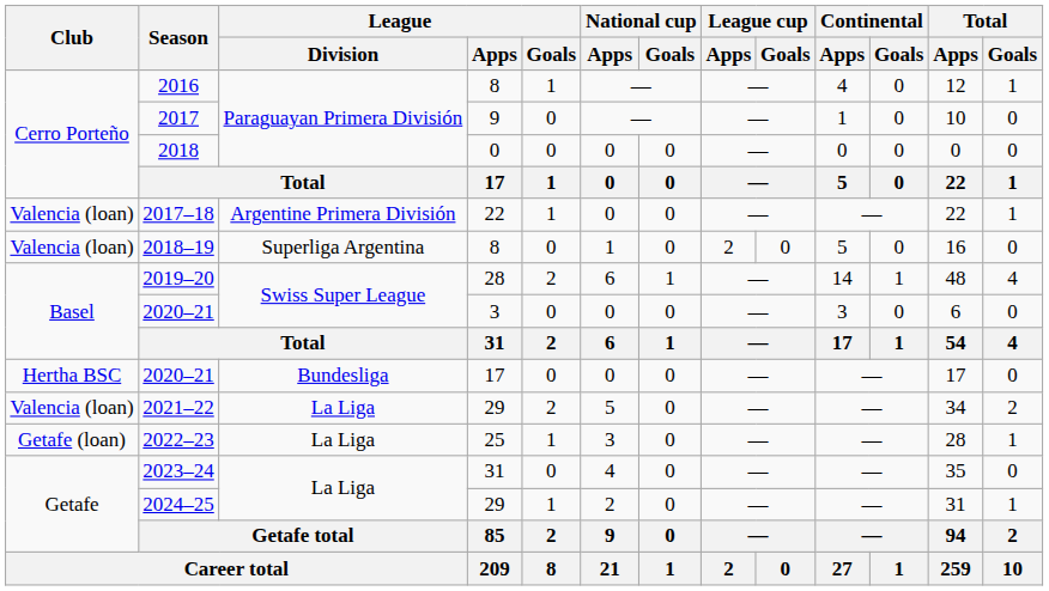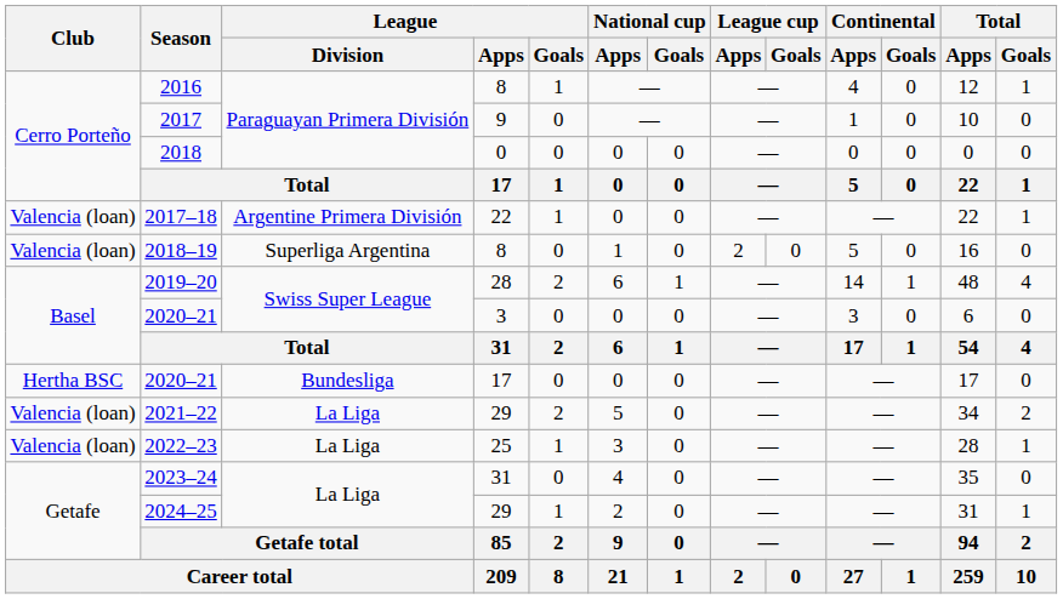 <table class="wikitable" style="text-align:center">
 <tr>
 <th rowspan="2">Club</th>
 <th rowspan="2">Season</th>
 <th colspan="3">League</th>
 <th colspan="2">National cup</th>
 <th colspan="2">League cup</th>
 <th colspan="2">Continental</th>
 <th colspan="2">Total</th>
 </tr>
 <tr>
 <th>Division</th>
 <th>Apps</th>
 <th>Goals</th>
 <th>Apps</th>
 <th>Goals</th>
 <th>Apps</th>
 <th>Goals</th>
 <th>Apps</th>
 <th>Goals</th>
 <th>Apps</th>
 <th>Goals</th>
 </tr>
 <tr>
 <td rowspan="4"><a href='#'>Cerro Porteño</a></td>
 <td><a href='#'>2016</a></td>
 <td rowspan="3"><a href='#'>Paraguayan Primera División</a></td>
 <td>8</td>
 <td>1</td>
 <td colspan="2">—</td>
 <td colspan="2">—</td>
 <td>4</td>
 <td>0</td>
 <td>12</td>
 <td>1</td>
 </tr>
 <tr>
 <td><a href='#'>2017</a></td>
 <td>9</td>
 <td>0</td>
 <td colspan="2">—</td>
 <td colspan="2">—</td>
 <td>1</td>
 <td>0</td>
 <td>10</td>
 <td>0</td>
 </tr>
 <tr>
 <td><a href='#'>2018</a></td>
 <td>0</td>
 <td>0</td>
 <td>0</td>
 <td>0</td>
 <td colspan="2">—</td>
 <td>0</td>
 <td>0</td>
 <td>0</td>
 <td>0</td>
 </tr>
 <tr>
 <th colspan="2">Total</th>
 <th>17</th>
 <th>1</th>
 <th>0</th>
 <th>0</th>
 <th colspan="2">—</th>
 <th>5</th>
 <th>0</th>
 <th>22</th>
 <th>1</th>
 </tr>
 <tr>
 <td><a href='#'>Valencia</a> (loan)</td>
 <td><a href='#'>2017–18</a></td>
 <td><a href='#'>Argentine Primera División</a></td>
 <td>22</td>
 <td>1</td>
 <td>0</td>
 <td>0</td>
 <td colspan="2">—</td>
 <td colspan="2">—</td>
 <td>22</td>
 <td>1</td>
 </tr>
 <tr>
 <td><a href='#'>Valencia</a> (loan)</td>
 <td><a href='#'>2018–19</a></td>
 <td>Superliga Argentina</td>
 <td>8</td>
 <td>0</td>
 <td>1</td>
 <td>0</td>
 <td>2</td>
 <td>0</td>
 <td>5</td>
 <td>0</td>
 <td>16</td>
 <td>0</td>
 </tr>
 <tr>
 <td rowspan="3"><a href='#'>Basel</a></td>
 <td><a href='#'>2019–20</a></td>
 <td rowspan="2"><a href='#'>Swiss Super League</a></td>
 <td>28</td>
 <td>2</td>
 <td>6</td>
 <td>1</td>
 <td colspan="2">—</td>
 <td>14</td>
 <td>1</td>
 <td>48</td>
 <td>4</td>
 </tr>
 <tr>
 <td><a href='#'>2020–21</a></td>
 <td>3</td>
 <td>0</td>
 <td>0</td>
 <td>0</td>
 <td colspan="2">—</td>
 <td>3</td>
 <td>0</td>
 <td>6</td>
 <td>0</td>
 </tr>
 <tr>
 <th colspan="2">Total</th>
 <th>31</th>
 <th>2</th>
 <th>6</th>
 <th>1</th>
 <th colspan="2">—</th>
 <th>17</th>
 <th>1</th>
 <th>54</th>
 <th>4</th>
 </tr>
 <tr>
 <td><a href='#'>Hertha BSC</a></td>
 <td><a href='#'>2020–21</a></td>
 <td><a href='#'>Bundesliga</a></td>
 <td>17</td>
 <td>0</td>
 <td>0</td>
 <td>0</td>
 <td colspan="2">—</td>
 <td colspan="2">—</td>
 <td>17</td>
 <td>0</td>
 </tr>
 <tr>
 <td><a href='#'>Valencia</a> (loan)</td>
 <td><a href='#'>2021–22</a></td>
 <td><a href='#'>La Liga</a></td>
 <td>29</td>
 <td>2</td>
 <td>5</td>
 <td>0</td>
 <td colspan="2">—</td>
 <td colspan="2">—</td>
 <td>34</td>
 <td>2</td>
 </tr>
 <tr>
-<td><a href='#'>Getafe</a> (loan)</td>
+<td><a href='#'>Valencia</a> (loan)</td>
 <td><a href='#'>2022–23</a></td>
 <td>La Liga</td>
 <td>25</td>
 <td>1</td>
 <td>3</td>
 <td>0</td>
 <td colspan="2">—</td>
 <td colspan="2">—</td>
 <td>28</td>
 <td>1</td>
 </tr>
 <tr>
 <td rowspan="3">Getafe</td>
 <td><a href='#'>2023–24</a></td>
 <td rowspan="2">La Liga</td>
 <td>31</td>
 <td>0</td>
 <td>4</td>
 <td>0</td>
 <td colspan="2">—</td>
 <td colspan="2">—</td>
 <td>35</td>
 <td>0</td>
 </tr>
 <tr>
 <td><a href='#'>2024–25</a></td>
 <td>29</td>
 <td>1</td>
 <td>2</td>
 <td>0</td>
 <td colspan="2">—</td>
 <td colspan="2">—</td>
 <td>31</td>
 <td>1</td>
 </tr>
 <tr>
 <th colspan="2">Getafe total</th>
 <th>85</th>
 <th>2</th>
 <th>9</th>
 <th>0</th>
 <th colspan="2">—</th>
 <th colspan="2">—</th>
 <th>94</th>
 <th>2</th>
 </tr>
 <tr>
 <th colspan="3">Career total</th>
 <th>209</th>
 <th>8</th>
 <th>21</th>
 <th>1</th>
 <th>2</th>
 <th>0</th>
 <th>27</th>
 <th>1</th>
 <th>259</th>
 <th>10</th>
 </tr>
 </table>
